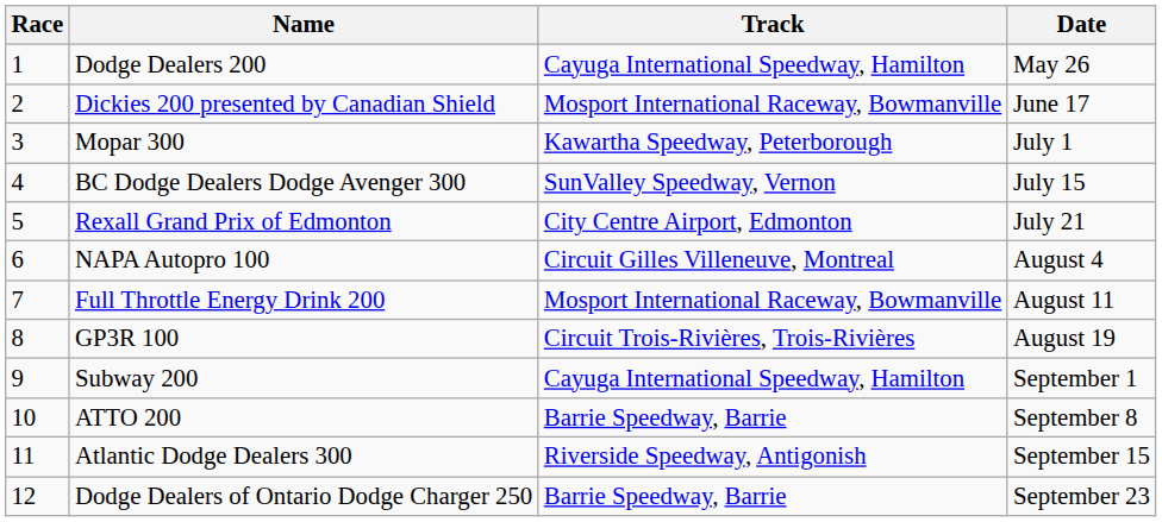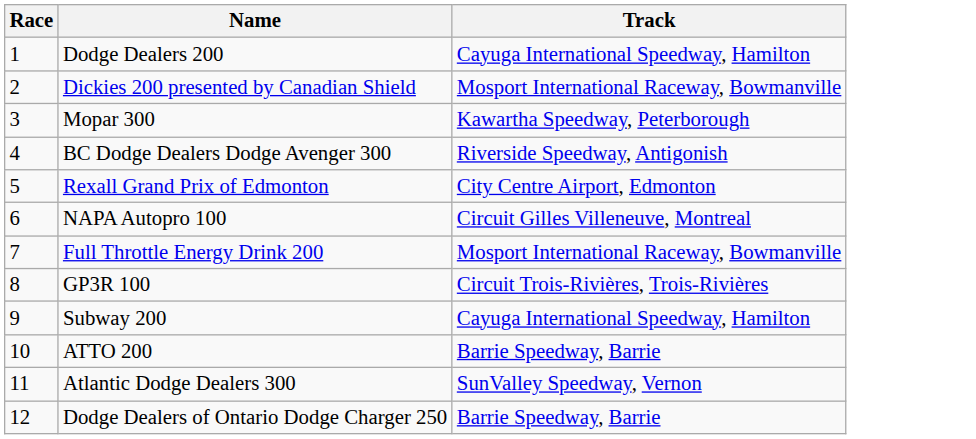 <table class="wikitable">
 <tr>
 <th>Race</th>
 <th>Name</th>
 <th>Track</th>
-<th>Date</th>
 </tr>
 <tr>
 <td>1</td>
 <td>Dodge Dealers 200</td>
 <td><a href='#'>Cayuga International Speedway</a>, <a href='#'>Hamilton</a></td>
-<td>May 26</td>
 </tr>
 <tr>
 <td>2</td>
 <td><a href='#'>Dickies 200 presented by Canadian Shield</a></td>
 <td><a href='#'>Mosport International Raceway</a>, <a href='#'>Bowmanville</a></td>
-<td>June 17</td>
 </tr>
 <tr>
 <td>3</td>
 <td>Mopar 300</td>
 <td><a href='#'>Kawartha Speedway</a>, <a href='#'>Peterborough</a></td>
-<td>July 1</td>
 </tr>
 <tr>
 <td>4</td>
 <td>BC Dodge Dealers Dodge Avenger 300</td>
-<td><a href='#'>SunValley Speedway</a>, <a href='#'>Vernon</a></td>
-<td>July 15</td>
+<td><a href='#'>Riverside Speedway</a>, <a href='#'>Antigonish</a></td>
 </tr>
 <tr>
 <td>5</td>
 <td><a href='#'>Rexall Grand Prix of Edmonton</a></td>
 <td><a href='#'>City Centre Airport</a>, <a href='#'>Edmonton</a></td>
-<td>July 21</td>
 </tr>
 <tr>
 <td>6</td>
 <td>NAPA Autopro 100</td>
 <td><a href='#'>Circuit Gilles Villeneuve</a>, <a href='#'>Montreal</a></td>
-<td>August 4</td>
 </tr>
 <tr>
 <td>7</td>
 <td><a href='#'>Full Throttle Energy Drink 200</a></td>
 <td><a href='#'>Mosport International Raceway</a>, <a href='#'>Bowmanville</a></td>
-<td>August 11</td>
 </tr>
 <tr>
 <td>8</td>
 <td>GP3R 100</td>
 <td><a href='#'>Circuit Trois-Rivières</a>, <a href='#'>Trois-Rivières</a></td>
-<td>August 19</td>
 </tr>
 <tr>
 <td>9</td>
 <td>Subway 200</td>
 <td><a href='#'>Cayuga International Speedway</a>, <a href='#'>Hamilton</a></td>
-<td>September 1</td>
 </tr>
 <tr>
 <td>10</td>
 <td>ATTO 200</td>
 <td><a href='#'>Barrie Speedway</a>, <a href='#'>Barrie</a></td>
-<td>September 8</td>
 </tr>
 <tr>
 <td>11</td>
 <td>Atlantic Dodge Dealers 300</td>
-<td><a href='#'>Riverside Speedway</a>, <a href='#'>Antigonish</a></td>
-<td>September 15</td>
+<td><a href='#'>SunValley Speedway</a>, <a href='#'>Vernon</a></td>
 </tr>
 <tr>
 <td>12</td>
 <td>Dodge Dealers of Ontario Dodge Charger 250</td>
 <td><a href='#'>Barrie Speedway</a>, <a href='#'>Barrie</a></td>
-<td>September 23</td>
 </tr>
 </table>
